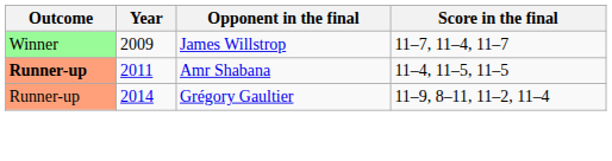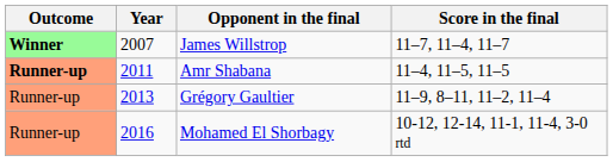 <table class="sortable wikitable">
 <tr>
 <th width="100">Outcome</th>
 <th width="50">Year</th>
 <th width="200">Opponent in the final</th>
 <th width="200">Score in the final</th>
 </tr>
 <tr>
-<td bgcolor="98FB98">Winner</td>
-<td>2009</td>
+<td bgcolor="98FB98"><strong>Winner</strong></td>
+<td>2007</td>
 <td>   <a href='#'>James Willstrop</a></td>
 <td>11–7, 11–4, 11–7</td>
 </tr>
 <tr>
 <td bgcolor="ffa07a"><strong>Runner-up</strong></td>
 <td><a href='#'>2011</a></td>
 <td>   <a href='#'>Amr Shabana</a></td>
 <td>11–4, 11–5, 11–5</td>
 </tr>
 <tr>
 <td bgcolor="ffa07a">Runner-up</td>
-<td><a href='#'>2014</a></td>
+<td><a href='#'>2013</a></td>
 <td>   <a href='#'>Grégory Gaultier</a></td>
 <td>11–9, 8–11, 11–2, 11–4</td>
 </tr>
+<tr>
+<td bgcolor="ffa07a">Runner-up</td>
+<td><a href='#'>2016</a></td>
+<td>   <a href='#'>Mohamed El Shorbagy</a></td>
+<td>10-12, 12-14, 11-1, 11-4, 3-0 <small>rtd</small></td>
+</tr>
 </table>
